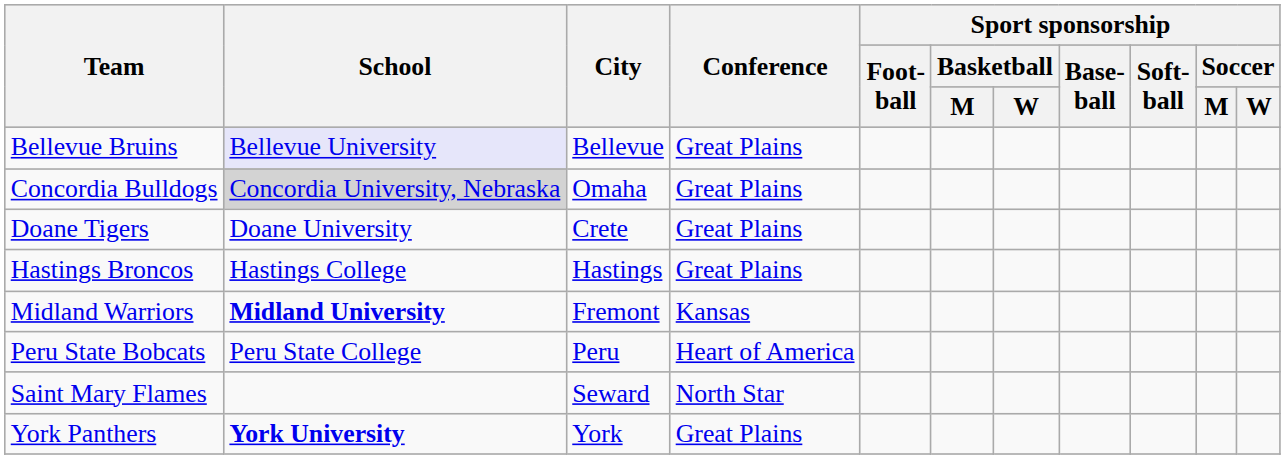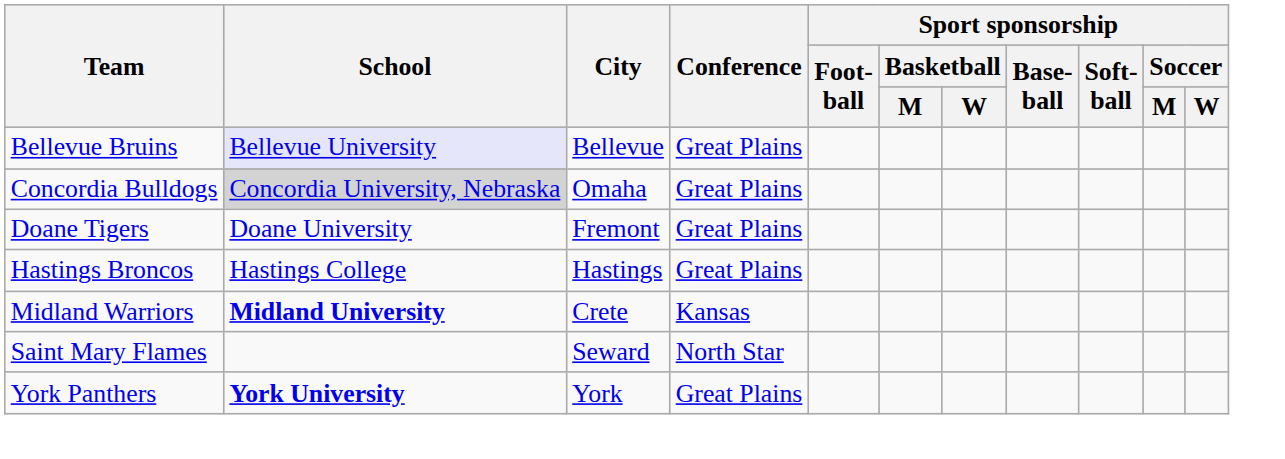 <table class="sortable wikitable">
 <tr>
 <th rowspan=3>Team</th>
 <th rowspan=3>School</th>
 <th rowspan=3>City</th>
 <th rowspan=3>Conference</th>
 <th colspan=7>Sport sponsorship</th>
 </tr>
 <tr>
 <th rowspan=2>Foot-<br>ball</th>
 <th colspan=2>Basketball</th>
 <th rowspan=2>Base-<br>ball</th>
 <th rowspan=2>Soft-<br>ball</th>
 <th colspan=2>Soccer</th>
 </tr>
 <tr>
 <th>M</th>
 <th>W</th>
 <th>M</th>
 <th>W</th>
 </tr>
 <tr>
 <td><a href='#'>Bellevue Bruins</a></td>
 <td style="background: lavender;"><a href='#'>Bellevue University</a></td>
 <td><a href='#'>Bellevue</a></td>
 <td><a href='#'>Great Plains</a></td>
 <td></td>
 <td></td>
 <td></td>
 <td></td>
 <td></td>
 <td> </td>
 <td> </td>
 </tr>
 <tr>
 <td><a href='#'>Concordia Bulldogs</a></td>
 <td style="background: lightgrey;"><a href='#'>Concordia University, Nebraska</a></td>
 <td><a href='#'>Omaha</a></td>
 <td><a href='#'>Great Plains</a></td>
 <td></td>
 <td></td>
 <td></td>
 <td></td>
 <td></td>
 <td></td>
 <td></td>
 </tr>
 <tr>
 <td><a href='#'>Doane Tigers</a></td>
 <td><a href='#'>Doane University</a></td>
-<td><a href='#'>Crete</a></td>
+<td><a href='#'>Fremont</a></td>
 <td><a href='#'>Great Plains</a></td>
 <td></td>
 <td></td>
 <td></td>
 <td></td>
 <td></td>
 <td></td>
 <td></td>
 </tr>
 <tr>
 <td><a href='#'>Hastings Broncos</a></td>
 <td><a href='#'>Hastings College</a></td>
 <td><a href='#'>Hastings</a></td>
 <td><a href='#'>Great Plains</a></td>
 <td></td>
 <td></td>
 <td></td>
 <td></td>
 <td></td>
 <td></td>
 <td></td>
 </tr>
 <tr>
 <td><a href='#'>Midland Warriors</a></td>
 <td><strong><a href='#'>Midland University</a></strong></td>
-<td><a href='#'>Fremont</a></td>
+<td><a href='#'>Crete</a></td>
 <td><a href='#'>Kansas</a></td>
 <td> </td>
-<td></td>
-<td></td>
-<td></td>
-<td></td>
-<td></td>
-<td></td>
-</tr>
-<tr>
-<td><a href='#'>Peru State Bobcats</a></td>
-<td><a href='#'>Peru State College</a></td>
-<td><a href='#'>Peru</a></td>
-<td><a href='#'>Heart of America</a></td>
-<td></td>
 <td></td>
 <td></td>
 <td></td>
 <td></td>
 <td></td>
 <td></td>
 </tr>
 <tr>
 <td><a href='#'>Saint Mary Flames</a></td>
 <td></td>
 <td><a href='#'>Seward</a></td>
 <td><a href='#'>North Star</a></td>
 <td></td>
 <td></td>
 <td></td>
 <td></td>
 <td></td>
 <td></td>
 <td></td>
 </tr>
 <tr>
 <td><a href='#'>York Panthers</a></td>
 <td><strong><a href='#'>York University</a></strong></td>
 <td><a href='#'>York</a></td>
 <td><a href='#'>Great Plains</a></td>
 <td></td>
 <td></td>
 <td></td>
 <td></td>
 <td></td>
 <td></td>
 <td></td>
 </tr>
 </table>
